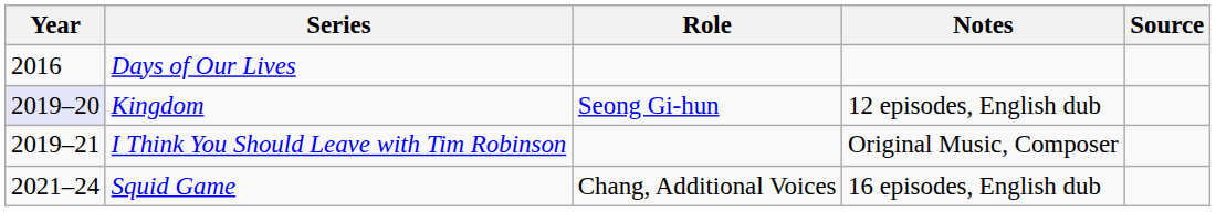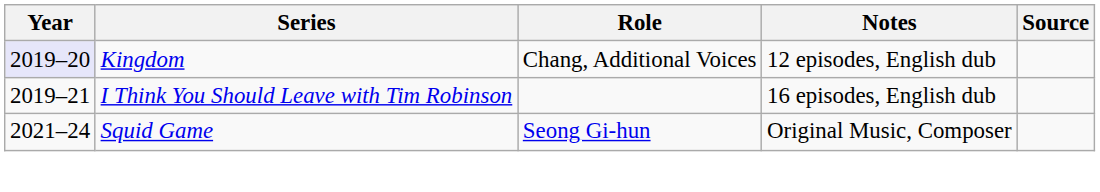 <table class="wikitable">
 <tr>
 <th>Year</th>
 <th>Series</th>
 <th>Role</th>
 <th>Notes</th>
 <th>Source</th>
 </tr>
 <tr>
-<td>2016</td>
-<td><em><a href='#'>Days of Our Lives</a></em></td>
-<td></td>
-<td></td>
-<td></td>
-</tr>
-<tr>
 <td style="background: lavender;">2019–20</td>
 <td><em><a href='#'>Kingdom</a></em></td>
-<td><a href='#'>Seong Gi-hun</a></td>
+<td>Chang, Additional Voices</td>
 <td>12 episodes, English dub</td>
 <td></td>
 </tr>
 <tr>
 <td>2019–21</td>
 <td><em><a href='#'>I Think You Should Leave with Tim Robinson</a></em></td>
 <td></td>
-<td>Original Music, Composer</td>
+<td>16 episodes, English dub</td>
 <td></td>
 </tr>
 <tr>
 <td>2021–24</td>
 <td><em><a href='#'>Squid Game</a></em></td>
-<td>Chang, Additional Voices</td>
-<td>16 episodes, English dub</td>
+<td><a href='#'>Seong Gi-hun</a></td>
+<td>Original Music, Composer</td>
 </tr>
 </table>
